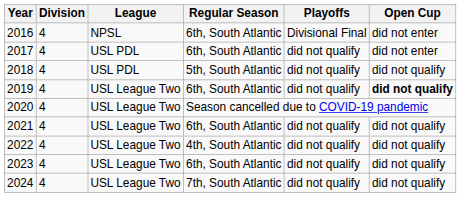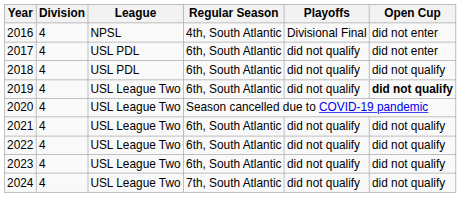 <table class="wikitable">
 <tr>
 <th>Year</th>
 <th>Division</th>
 <th>League</th>
 <th>Regular Season</th>
 <th>Playoffs</th>
 <th>Open Cup</th>
 </tr>
 <tr>
 <td>2016</td>
 <td>4</td>
 <td>NPSL</td>
-<td>6th, South Atlantic</td>
+<td>4th, South Atlantic</td>
 <td>Divisional Final</td>
 <td>did not enter</td>
 </tr>
 <tr>
 <td>2017</td>
 <td>4</td>
 <td>USL PDL</td>
 <td>6th, South Atlantic</td>
 <td>did not qualify</td>
 <td>did not enter</td>
 </tr>
 <tr>
 <td>2018</td>
 <td>4</td>
 <td>USL PDL</td>
-<td>5th, South Atlantic</td>
+<td>6th, South Atlantic</td>
 <td>did not qualify</td>
 <td>did not qualify</td>
 </tr>
 <tr>
 <td>2019</td>
 <td>4</td>
 <td>USL League Two</td>
 <td>6th, South Atlantic</td>
 <td>did not qualify</td>
 <td><strong>did not qualify</strong></td>
 </tr>
 <tr>
 <td>2020</td>
 <td>4</td>
 <td>USL League Two</td>
 <td colspan=3>Season cancelled due to <a href='#'>COVID-19 pandemic</a></td>
 </tr>
 <tr>
 <td>2021</td>
 <td>4</td>
 <td>USL League Two</td>
 <td>6th, South Atlantic</td>
 <td>did not qualify</td>
 <td>did not qualify</td>
 </tr>
 <tr>
 <td>2022</td>
 <td>4</td>
 <td>USL League Two</td>
-<td>4th, South Atlantic</td>
+<td>6th, South Atlantic</td>
 <td>did not qualify</td>
 <td>did not qualify</td>
 </tr>
 <tr>
 <td>2023</td>
 <td>4</td>
 <td>USL League Two</td>
 <td>6th, South Atlantic</td>
 <td>did not qualify</td>
 <td>did not qualify</td>
 </tr>
 <tr>
 <td>2024</td>
 <td>4</td>
 <td>USL League Two</td>
 <td>7th, South Atlantic</td>
 <td>did not qualify</td>
 <td>did not qualify</td>
 </tr>
 </table>
